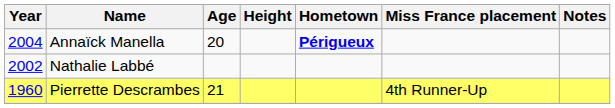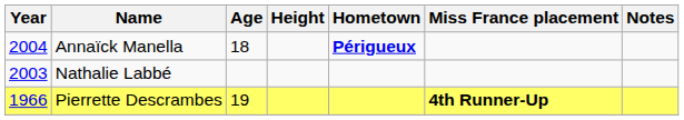 <table class="wikitable sortable">
 <tr>
 <th>Year</th>
 <th>Name</th>
 <th>Age</th>
 <th>Height</th>
 <th>Hometown</th>
 <th>Miss France placement</th>
 <th>Notes</th>
 </tr>
 <tr>
 <td><a href='#'>2004</a></td>
 <td>Annaïck Manella</td>
-<td>20</td>
+<td>18</td>
 <td></td>
 <td><strong><a href='#'>Périgueux</a></strong></td>
 <td></td>
 <td></td>
 </tr>
 <tr>
-<td><a href='#'>2002</a></td>
+<td><a href='#'>2003</a></td>
 <td>Nathalie Labbé</td>
 <td></td>
 <td></td>
 <td></td>
 <td></td>
 <td></td>
 </tr>
 <tr bgcolor=#FFFF66>
-<td><a href='#'>1960</a></td>
+<td><a href='#'>1966</a></td>
 <td>Pierrette Descrambes</td>
-<td>21</td>
+<td>19</td>
 <td></td>
 <td></td>
-<td>4th Runner-Up</td>
+<td><strong>4th Runner-Up</strong></td>
 <td></td>
 </tr>
 <tr>
 </tr>
 </table>
